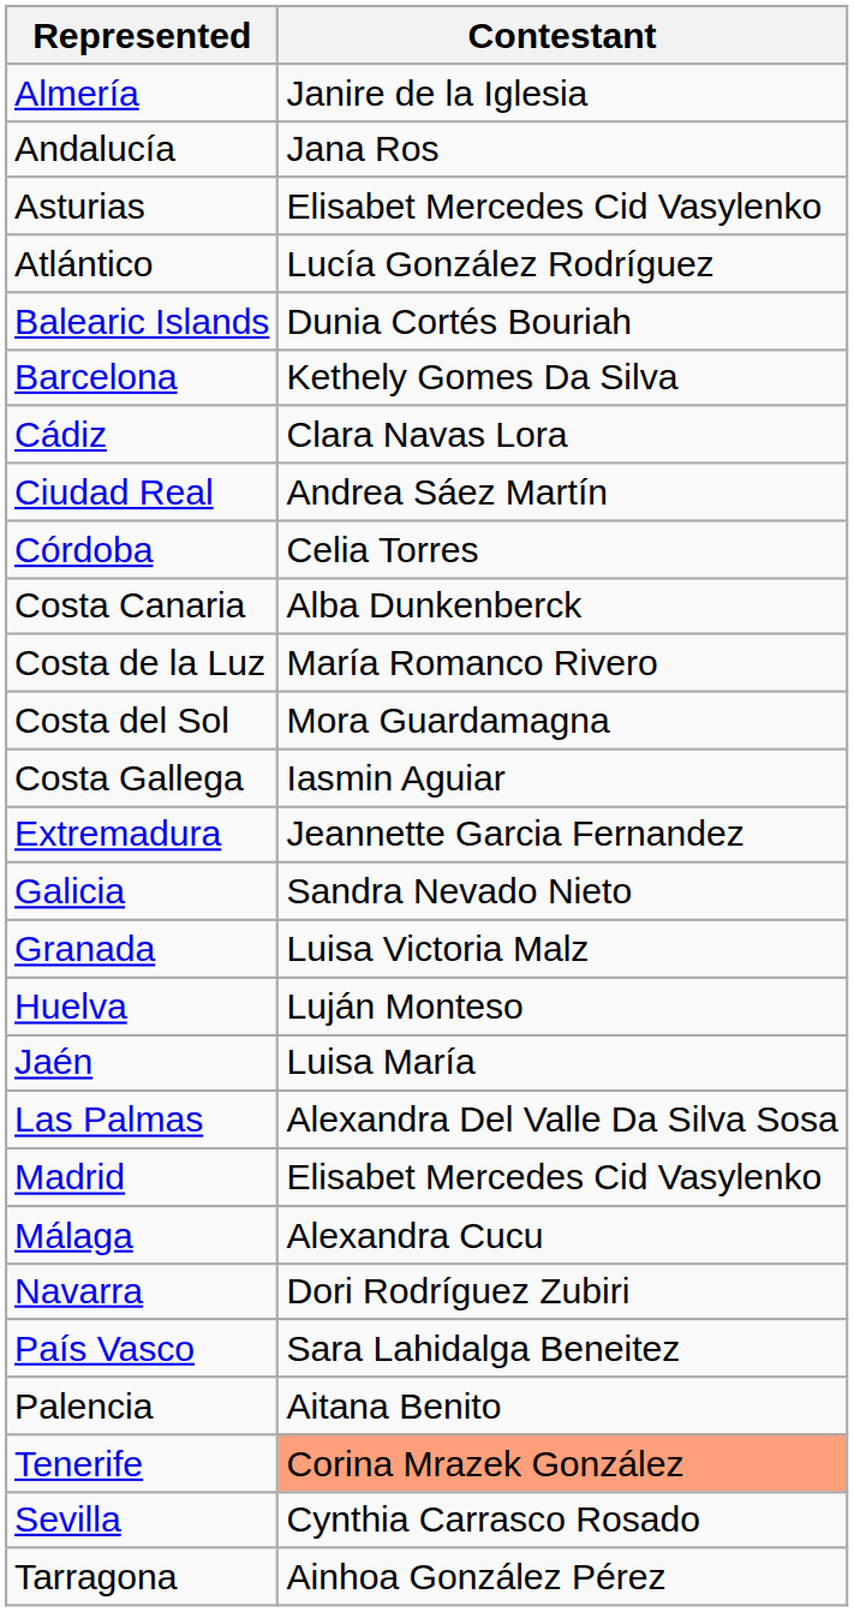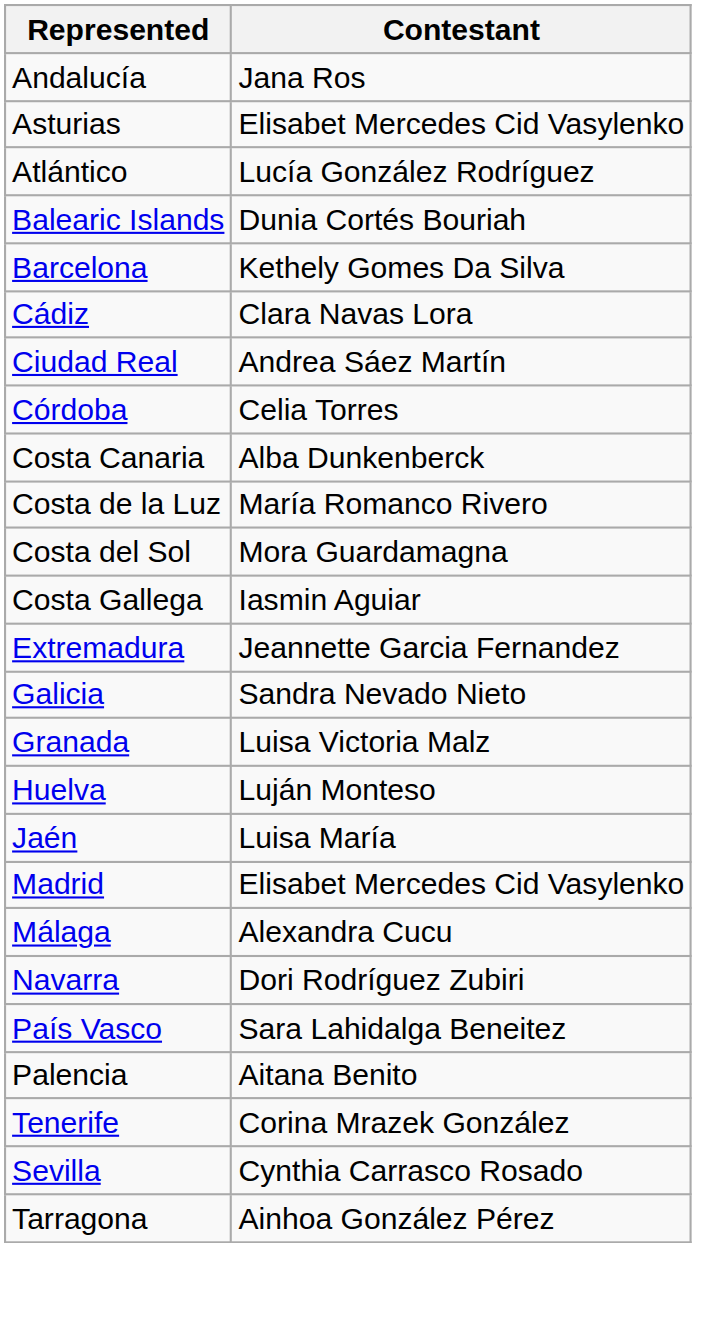 <table class="wikitable sticky-header" style="font-size: 90%;">
 <tr>
 <th>Represented</th>
 <th>Contestant</th>
-</tr>
-<tr>
-<td><a href='#'>Almería</a></td>
-<td>Janire de la Iglesia</td>
 </tr>
 <tr>
 <td>Andalucía</td>
 <td>Jana Ros</td>
 </tr>
 <tr>
 <td>Asturias</td>
 <td>Elisabet Mercedes Cid Vasylenko</td>
 </tr>
 <tr>
 <td>Atlántico</td>
 <td>Lucía González Rodríguez</td>
 </tr>
 <tr>
 <td><a href='#'>Balearic Islands</a></td>
 <td>Dunia Cortés Bouriah</td>
 </tr>
 <tr>
 <td><a href='#'>Barcelona</a></td>
 <td>Kethely Gomes Da Silva</td>
 </tr>
 <tr>
 <td><a href='#'>Cádiz</a></td>
 <td>Clara Navas Lora</td>
 </tr>
 <tr>
 <td><a href='#'>Ciudad Real</a></td>
 <td>Andrea Sáez Martín</td>
 </tr>
 <tr>
 <td><a href='#'>Córdoba</a></td>
 <td>Celia Torres</td>
 </tr>
 <tr>
 <td>Costa Canaria</td>
 <td>Alba Dunkenberck</td>
 </tr>
 <tr>
 <td>Costa de la Luz</td>
 <td>María Romanco Rivero</td>
 </tr>
 <tr>
 <td>Costa del Sol</td>
 <td>Mora Guardamagna</td>
 </tr>
 <tr>
 <td>Costa Gallega</td>
 <td>Iasmin Aguiar</td>
 </tr>
 <tr>
 <td><a href='#'>Extremadura</a></td>
 <td>Jeannette Garcia Fernandez</td>
 </tr>
 <tr>
 <td><a href='#'>Galicia</a></td>
 <td>Sandra Nevado Nieto</td>
 </tr>
 <tr>
 <td><a href='#'>Granada</a></td>
 <td>Luisa Victoria Malz</td>
 </tr>
 <tr>
 <td><a href='#'>Huelva</a></td>
 <td>Luján Monteso</td>
 </tr>
 <tr>
 <td><a href='#'>Jaén</a></td>
 <td>Luisa María</td>
 </tr>
 <tr>
-<td><a href='#'>Las Palmas</a></td>
-<td>Alexandra Del Valle Da Silva Sosa</td>
-</tr>
-<tr>
 <td><a href='#'>Madrid</a></td>
 <td>Elisabet Mercedes Cid Vasylenko</td>
 </tr>
 <tr>
 <td><a href='#'>Málaga</a></td>
 <td>Alexandra Cucu</td>
 </tr>
 <tr>
 <td><a href='#'>Navarra</a></td>
 <td>Dori Rodríguez Zubiri</td>
 </tr>
 <tr>
 <td><a href='#'>País Vasco</a></td>
 <td>Sara Lahidalga Beneitez</td>
 </tr>
 <tr>
 <td>Palencia</td>
 <td>Aitana Benito</td>
 </tr>
 <tr>
 <td><a href='#'>Tenerife</a></td>
-<td style="background: lightsalmon;">Corina Mrazek González</td>
+<td>Corina Mrazek González</td>
 </tr>
 <tr>
 <td><a href='#'>Sevilla</a></td>
 <td>Cynthia Carrasco Rosado</td>
 </tr>
 <tr>
 <td>Tarragona</td>
 <td>Ainhoa González Pérez</td>
 </tr>
 </table>
